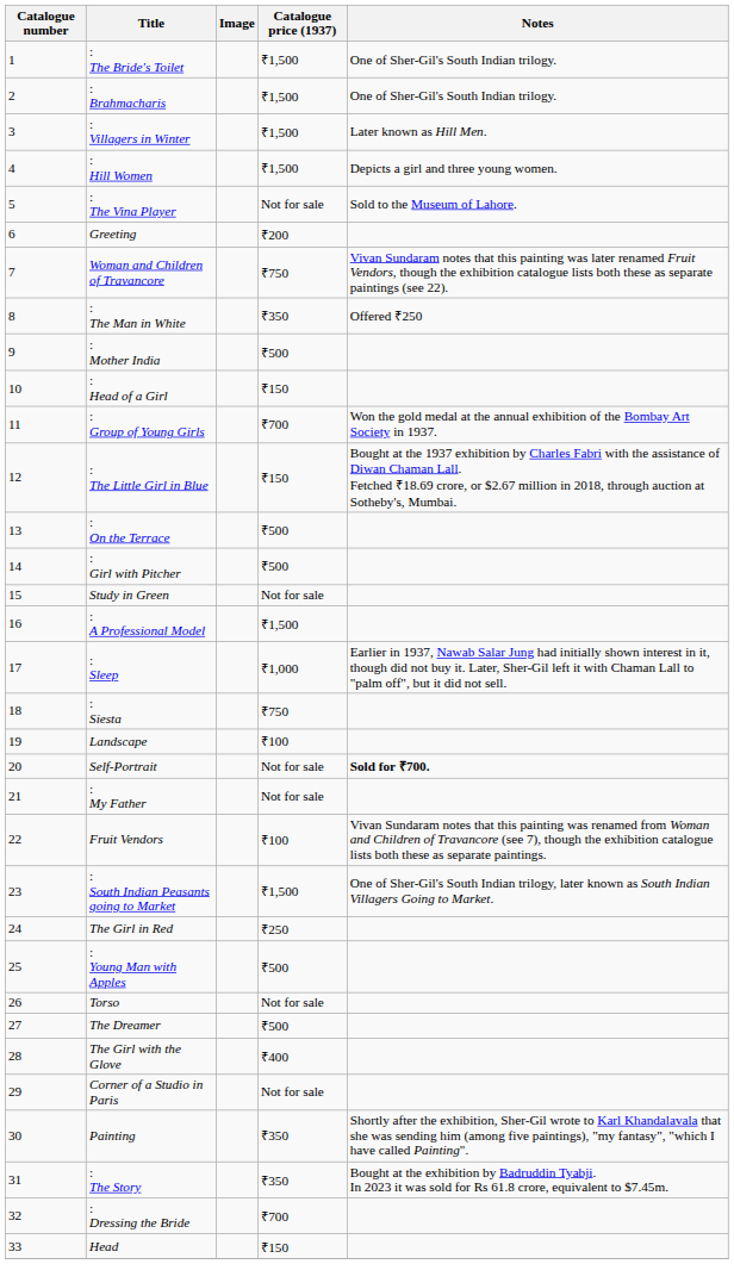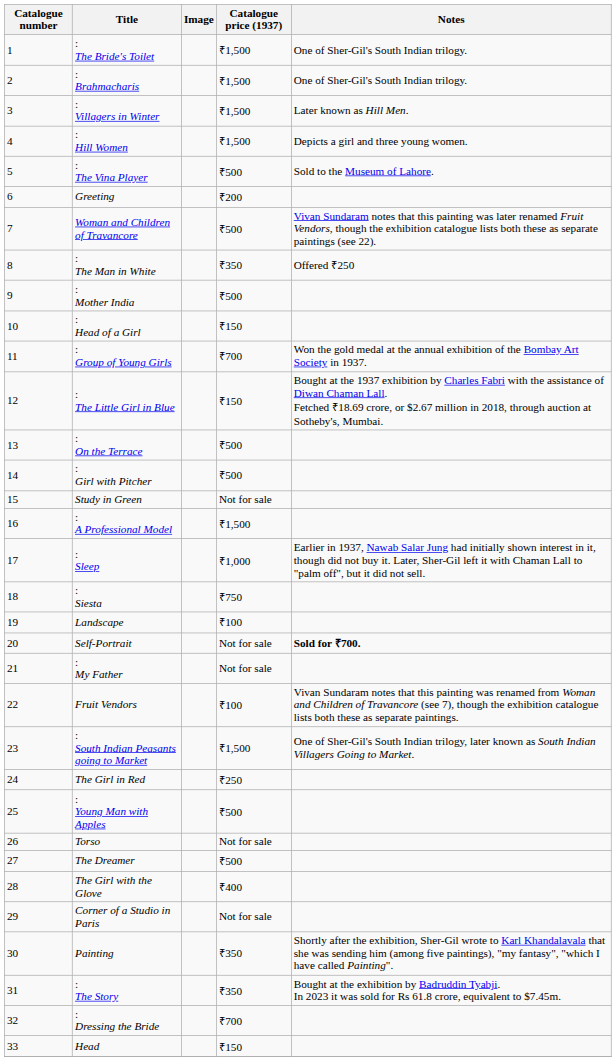 <table class="wikitable">
 <tr>
 <th>Catalogue number</th>
 <th>Title</th>
 <th>Image</th>
 <th>Catalogue price (1937)</th>
 <th>Notes</th>
 </tr>
 <tr>
 <td>1</td>
 <td>:<br><em><a href='#'>The Bride's Toilet</a></em></td>
 <td></td>
 <td>₹1,500</td>
 <td>One of Sher-Gil's South Indian trilogy.</td>
 </tr>
 <tr>
 <td>2</td>
 <td>:<br><em><a href='#'>Brahmacharis</a></em></td>
 <td></td>
 <td>₹1,500</td>
 <td>One of Sher-Gil's South Indian trilogy.</td>
 </tr>
 <tr>
 <td>3</td>
 <td>:<br><em><a href='#'>Villagers in Winter</a></em></td>
 <td></td>
 <td>₹1,500</td>
 <td>Later known as <em>Hill Men</em>.</td>
 </tr>
 <tr>
 <td>4</td>
 <td>:<br><em><a href='#'>Hill Women</a></em></td>
 <td></td>
 <td>₹1,500</td>
 <td>Depicts a girl and three young women.</td>
 </tr>
 <tr>
 <td>5</td>
 <td>:<br><em><a href='#'>The Vina Player</a></em></td>
 <td></td>
-<td>Not for sale</td>
+<td>₹500</td>
 <td>Sold to the <a href='#'>Museum of Lahore</a>.</td>
 </tr>
 <tr>
 <td>6</td>
 <td><em>Greeting</em></td>
 <td></td>
 <td>₹200</td>
 <td></td>
 </tr>
 <tr>
 <td>7</td>
 <td><em><a href='#'>Woman and Children of Travancore</a></em></td>
 <td></td>
-<td>₹750</td>
+<td>₹500</td>
 <td><a href='#'>Vivan Sundaram</a> notes that this painting was later renamed <em>Fruit Vendors</em>, though the exhibition catalogue lists both these as separate paintings (see 22).</td>
 </tr>
 <tr>
 <td>8</td>
 <td>:<br><em>The Man in White</em></td>
 <td></td>
 <td>₹350</td>
 <td>Offered ₹250</td>
 </tr>
 <tr>
 <td>9</td>
 <td>:<br><em>Mother India</em></td>
 <td></td>
 <td>₹500</td>
 <td></td>
 </tr>
 <tr>
 <td>10</td>
 <td>:<br><em>Head of a Girl</em></td>
 <td></td>
 <td>₹150</td>
 <td></td>
 </tr>
 <tr>
 <td>11</td>
 <td>:<br><em><a href='#'>Group of Young Girls</a></em></td>
 <td></td>
 <td>₹700</td>
 <td>Won the gold medal at the annual exhibition of the <a href='#'>Bombay Art Society</a> in 1937.</td>
 </tr>
 <tr>
 <td>12</td>
 <td>:<br><em><a href='#'>The Little Girl in Blue</a></em></td>
 <td></td>
 <td>₹150</td>
 <td>Bought at the 1937 exhibition by <a href='#'>Charles Fabri</a> with the assistance of <a href='#'>Diwan Chaman Lall</a>.<br>Fetched ₹18.69 crore, or $2.67 million in 2018, through auction at Sotheby's, Mumbai.</td>
 </tr>
 <tr>
 <td>13</td>
 <td>:<br><em><a href='#'>On the Terrace</a></em></td>
 <td></td>
 <td>₹500</td>
 <td></td>
 </tr>
 <tr>
 <td>14</td>
 <td>:<br><em>Girl with Pitcher</em></td>
 <td></td>
 <td>₹500</td>
 <td></td>
 </tr>
 <tr>
 <td>15</td>
 <td><em>Study in Green</em></td>
 <td></td>
 <td>Not for sale</td>
 <td></td>
 </tr>
 <tr>
 <td>16</td>
 <td>:<br><em><a href='#'>A Professional Model</a></em></td>
 <td></td>
 <td>₹1,500</td>
 <td></td>
 </tr>
 <tr>
 <td>17</td>
 <td>:<br><em><a href='#'>Sleep</a></em></td>
 <td></td>
 <td>₹1,000</td>
 <td>Earlier in 1937, <a href='#'>Nawab Salar Jung</a> had initially shown interest in it, though did not buy it. Later, Sher-Gil left it with Chaman Lall to "palm off", but it did not sell.</td>
 </tr>
 <tr>
 <td>18</td>
 <td>:<br><em>Siesta</em></td>
 <td></td>
 <td>₹750</td>
 <td></td>
 </tr>
 <tr>
 <td>19</td>
 <td><em>Landscape</em></td>
 <td></td>
 <td>₹100</td>
 <td></td>
 </tr>
 <tr>
 <td>20</td>
 <td><em>Self-Portrait</em></td>
 <td></td>
 <td>Not for sale</td>
 <td><strong>Sold for ₹700.</strong></td>
 </tr>
 <tr>
 <td>21</td>
 <td>:<br><em>My Father</em></td>
 <td></td>
 <td>Not for sale</td>
 <td></td>
 </tr>
 <tr>
 <td>22</td>
 <td><em>Fruit Vendors</em></td>
 <td></td>
 <td>₹100</td>
 <td>Vivan Sundaram notes that this painting was renamed from <em>Woman and Children of Travancore</em> (see 7), though the exhibition catalogue lists both these as separate paintings.</td>
 </tr>
 <tr>
 <td>23</td>
 <td>:<br><em><a href='#'>South Indian Peasants going to Market</a></em></td>
 <td></td>
 <td>₹1,500</td>
 <td>One of Sher-Gil's South Indian trilogy, later known as <em>South Indian Villagers Going to Market</em>.</td>
 </tr>
 <tr>
 <td>24</td>
 <td><em>The Girl in Red</em></td>
 <td></td>
 <td>₹250</td>
 <td></td>
 </tr>
 <tr>
 <td>25</td>
 <td>:<br><em><a href='#'>Young Man with Apples</a></em></td>
 <td></td>
 <td>₹500</td>
 <td></td>
 </tr>
 <tr>
 <td>26</td>
 <td><em>Torso</em></td>
 <td></td>
 <td>Not for sale</td>
 <td></td>
 </tr>
 <tr>
 <td>27</td>
 <td><em>The Dreamer</em></td>
 <td></td>
 <td>₹500</td>
 <td></td>
 </tr>
 <tr>
 <td>28</td>
 <td><em>The Girl with the Glove</em></td>
 <td></td>
 <td>₹400</td>
 <td></td>
 </tr>
 <tr>
 <td>29</td>
 <td><em>Corner of a Studio in Paris</em></td>
 <td></td>
 <td>Not for sale</td>
 <td></td>
 </tr>
 <tr>
 <td>30</td>
 <td><em>Painting</em></td>
 <td></td>
 <td>₹350</td>
 <td>Shortly after the exhibition, Sher-Gil wrote to <a href='#'>Karl Khandalavala</a> that she was sending him (among five paintings), "my fantasy", "which I have called <em>Painting</em>".</td>
 </tr>
 <tr>
 <td>31</td>
 <td>:<br><em><a href='#'>The Story</a></em></td>
 <td></td>
 <td>₹350</td>
 <td>Bought at the exhibition by <a href='#'>Badruddin Tyabji</a>.<br>In 2023 it was sold for Rs 61.8 crore, equivalent to $7.45m.</td>
 </tr>
 <tr>
 <td>32</td>
 <td>:<br><em>Dressing the Bride</em></td>
 <td></td>
 <td>₹700</td>
 <td></td>
 </tr>
 <tr>
 <td>33</td>
 <td><em>Head</em></td>
 <td></td>
 <td>₹150</td>
 <td></td>
 </tr>
 <tr>
 </tr>
 </table>
